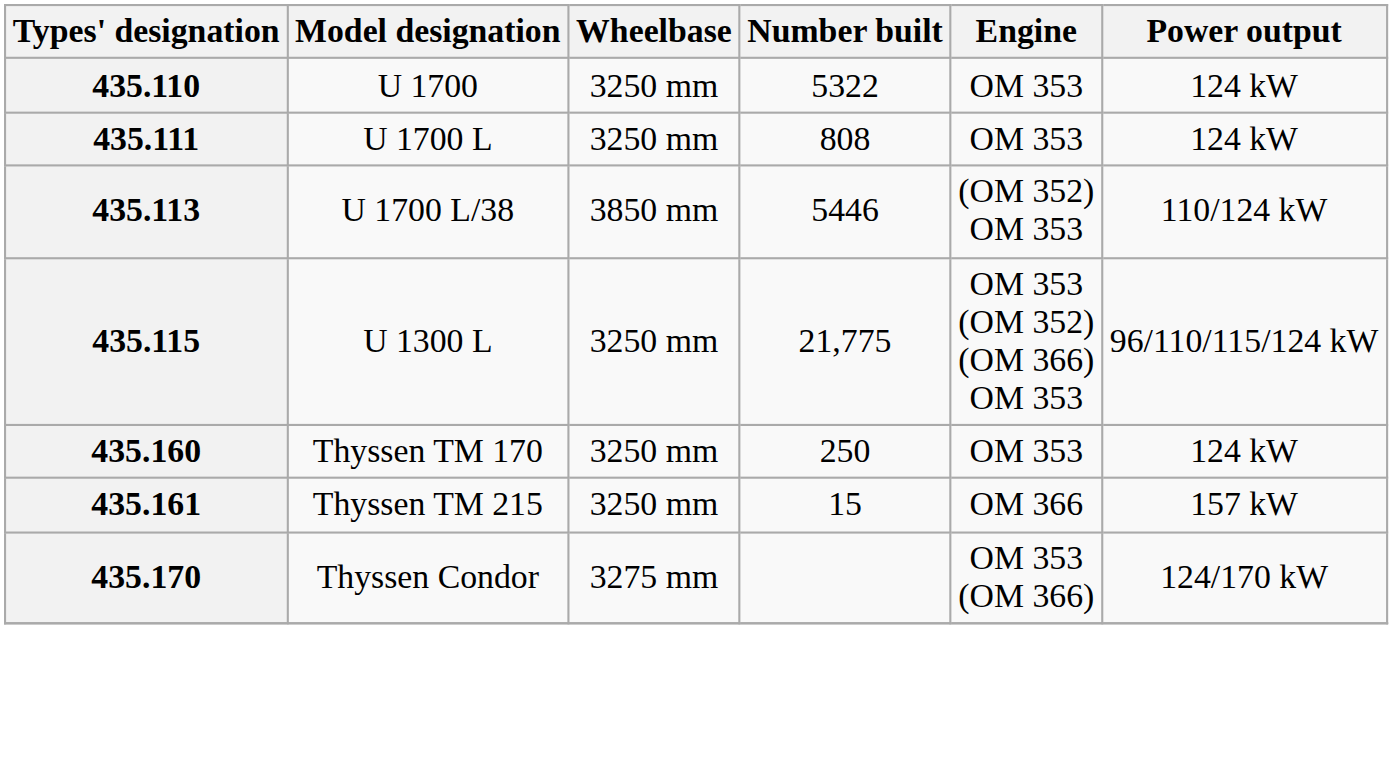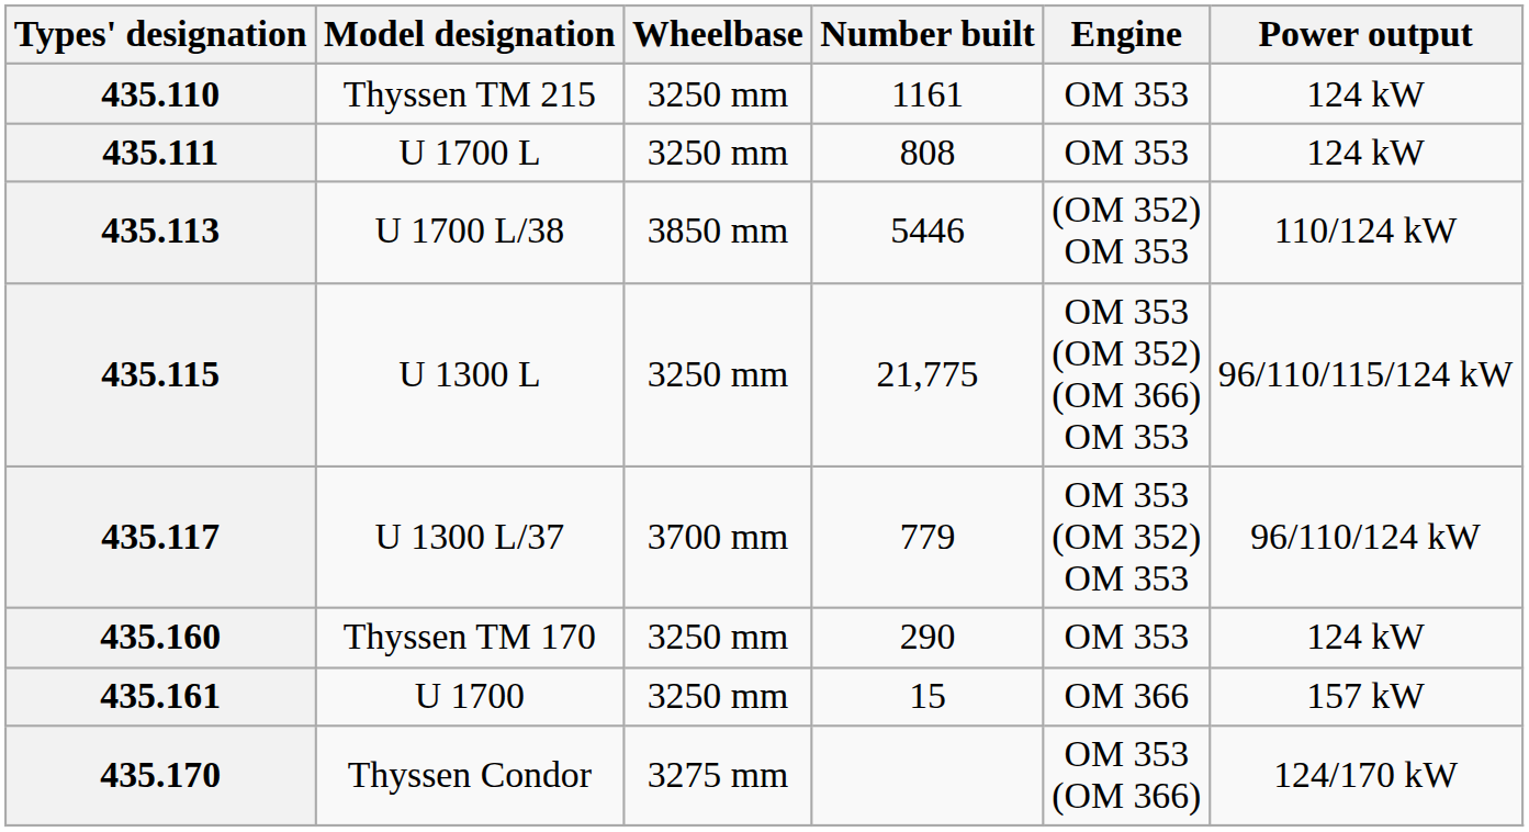 <table class="wikitable" style="text-align:center">
 <tr>
 <th>Types' designation</th>
 <th>Model designation</th>
 <th>Wheelbase</th>
 <th>Number built</th>
 <th>Engine</th>
 <th>Power output</th>
 </tr>
 <tr>
 <th>435.110</th>
-<td>U 1700</td>
+<td>Thyssen TM 215</td>
 <td>3250 mm</td>
-<td>5322</td>
+<td>1161</td>
 <td>OM 353</td>
 <td>124 kW</td>
 </tr>
 <tr>
 <th>435.111</th>
 <td>U 1700 L</td>
 <td>3250 mm</td>
 <td>808</td>
 <td>OM 353</td>
 <td>124 kW</td>
 </tr>
 <tr>
 <th>435.113</th>
 <td>U 1700 L/38</td>
 <td>3850 mm</td>
 <td>5446</td>
 <td>(OM 352)<br>OM 353</td>
 <td>110/124 kW</td>
 </tr>
 <tr>
 <th>435.115</th>
 <td>U 1300 L</td>
 <td>3250 mm</td>
 <td>21,775</td>
 <td>OM 353<br>(OM 352)<br>(OM 366)<br>OM 353</td>
 <td>96/110/115/124 kW</td>
 </tr>
 <tr>
+<th>435.117</th>
+<td>U 1300 L/37</td>
+<td>3700 mm</td>
+<td>779</td>
+<td>OM 353<br>(OM 352)<br>OM 353</td>
+<td>96/110/124 kW</td>
+</tr>
+<tr>
 <th>435.160</th>
 <td>Thyssen TM 170</td>
 <td>3250 mm</td>
-<td>250</td>
+<td>290</td>
 <td>OM 353</td>
 <td>124 kW</td>
 </tr>
 <tr>
 <th>435.161</th>
-<td>Thyssen TM 215</td>
+<td>U 1700</td>
 <td>3250 mm</td>
 <td>15</td>
 <td>OM 366</td>
 <td>157 kW</td>
 </tr>
 <tr>
 <th>435.170</th>
 <td>Thyssen Condor</td>
 <td>3275 mm</td>
 <td></td>
 <td>OM 353<br>(OM 366)</td>
 <td>124/170 kW</td>
 </tr>
 <tr>
 </tr>
 </table>
